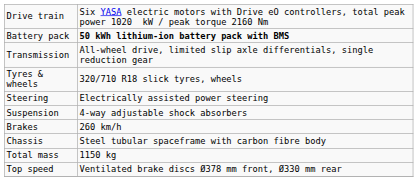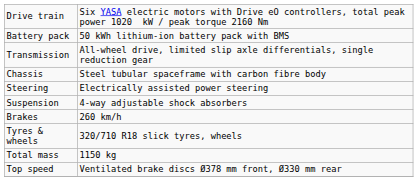 <table class="wikitable">
 <tr>
 <td>Drive train</td>
 <td>Six <a href='#'>YASA</a> electric motors with Drive eO controllers, total peak power 1020  kW / peak torque 2160 Nm</td>
 </tr>
 <tr>
 <td>Battery pack</td>
-<td><strong>50 kWh lithium-ion battery pack with BMS</strong></td>
+<td>50 kWh lithium-ion battery pack with BMS</td>
 </tr>
 <tr>
 <td>Transmission</td>
 <td>All-wheel drive, limited slip axle differentials, single reduction gear</td>
 </tr>
 <tr>
-<td>Tyres & wheels</td>
-<td>320/710 R18 slick tyres,  wheels</td>
+<td>Chassis</td>
+<td>Steel tubular spaceframe with carbon fibre body</td>
 </tr>
 <tr>
 <td>Steering</td>
 <td>Electrically assisted power steering</td>
 </tr>
 <tr>
 <td>Suspension</td>
 <td>4-way adjustable shock absorbers</td>
 </tr>
 <tr>
 <td>Brakes</td>
 <td>260 km/h</td>
 </tr>
 <tr>
-<td>Chassis</td>
-<td>Steel tubular spaceframe with carbon fibre body</td>
+<td>Tyres & wheels</td>
+<td>320/710 R18 slick tyres,  wheels</td>
 </tr>
 <tr>
 <td>Total mass</td>
 <td>1150 kg</td>
 </tr>
 <tr>
 <td>Top speed</td>
 <td>Ventilated brake discs Ø378 mm front, Ø330 mm rear</td>
 </tr>
 <tr>
 </tr>
 </table>
